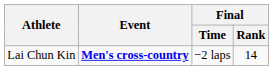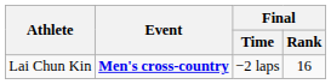 <table class=wikitable style=font-size:90%;text-align:center>
 <tr>
 <th rowspan="2">Athlete</th>
 <th rowspan="2">Event</th>
 <th colspan=2>Final</th>
 </tr>
 <tr>
 <th>Time</th>
 <th>Rank</th>
 </tr>
 <tr>
 <td align=left>Lai Chun Kin</td>
 <td align=left><strong><a href='#'>Men's cross-country</a></strong></td>
 <td>−2 laps</td>
-<td>14</td>
+<td>16</td>
 </tr>
 </table>
